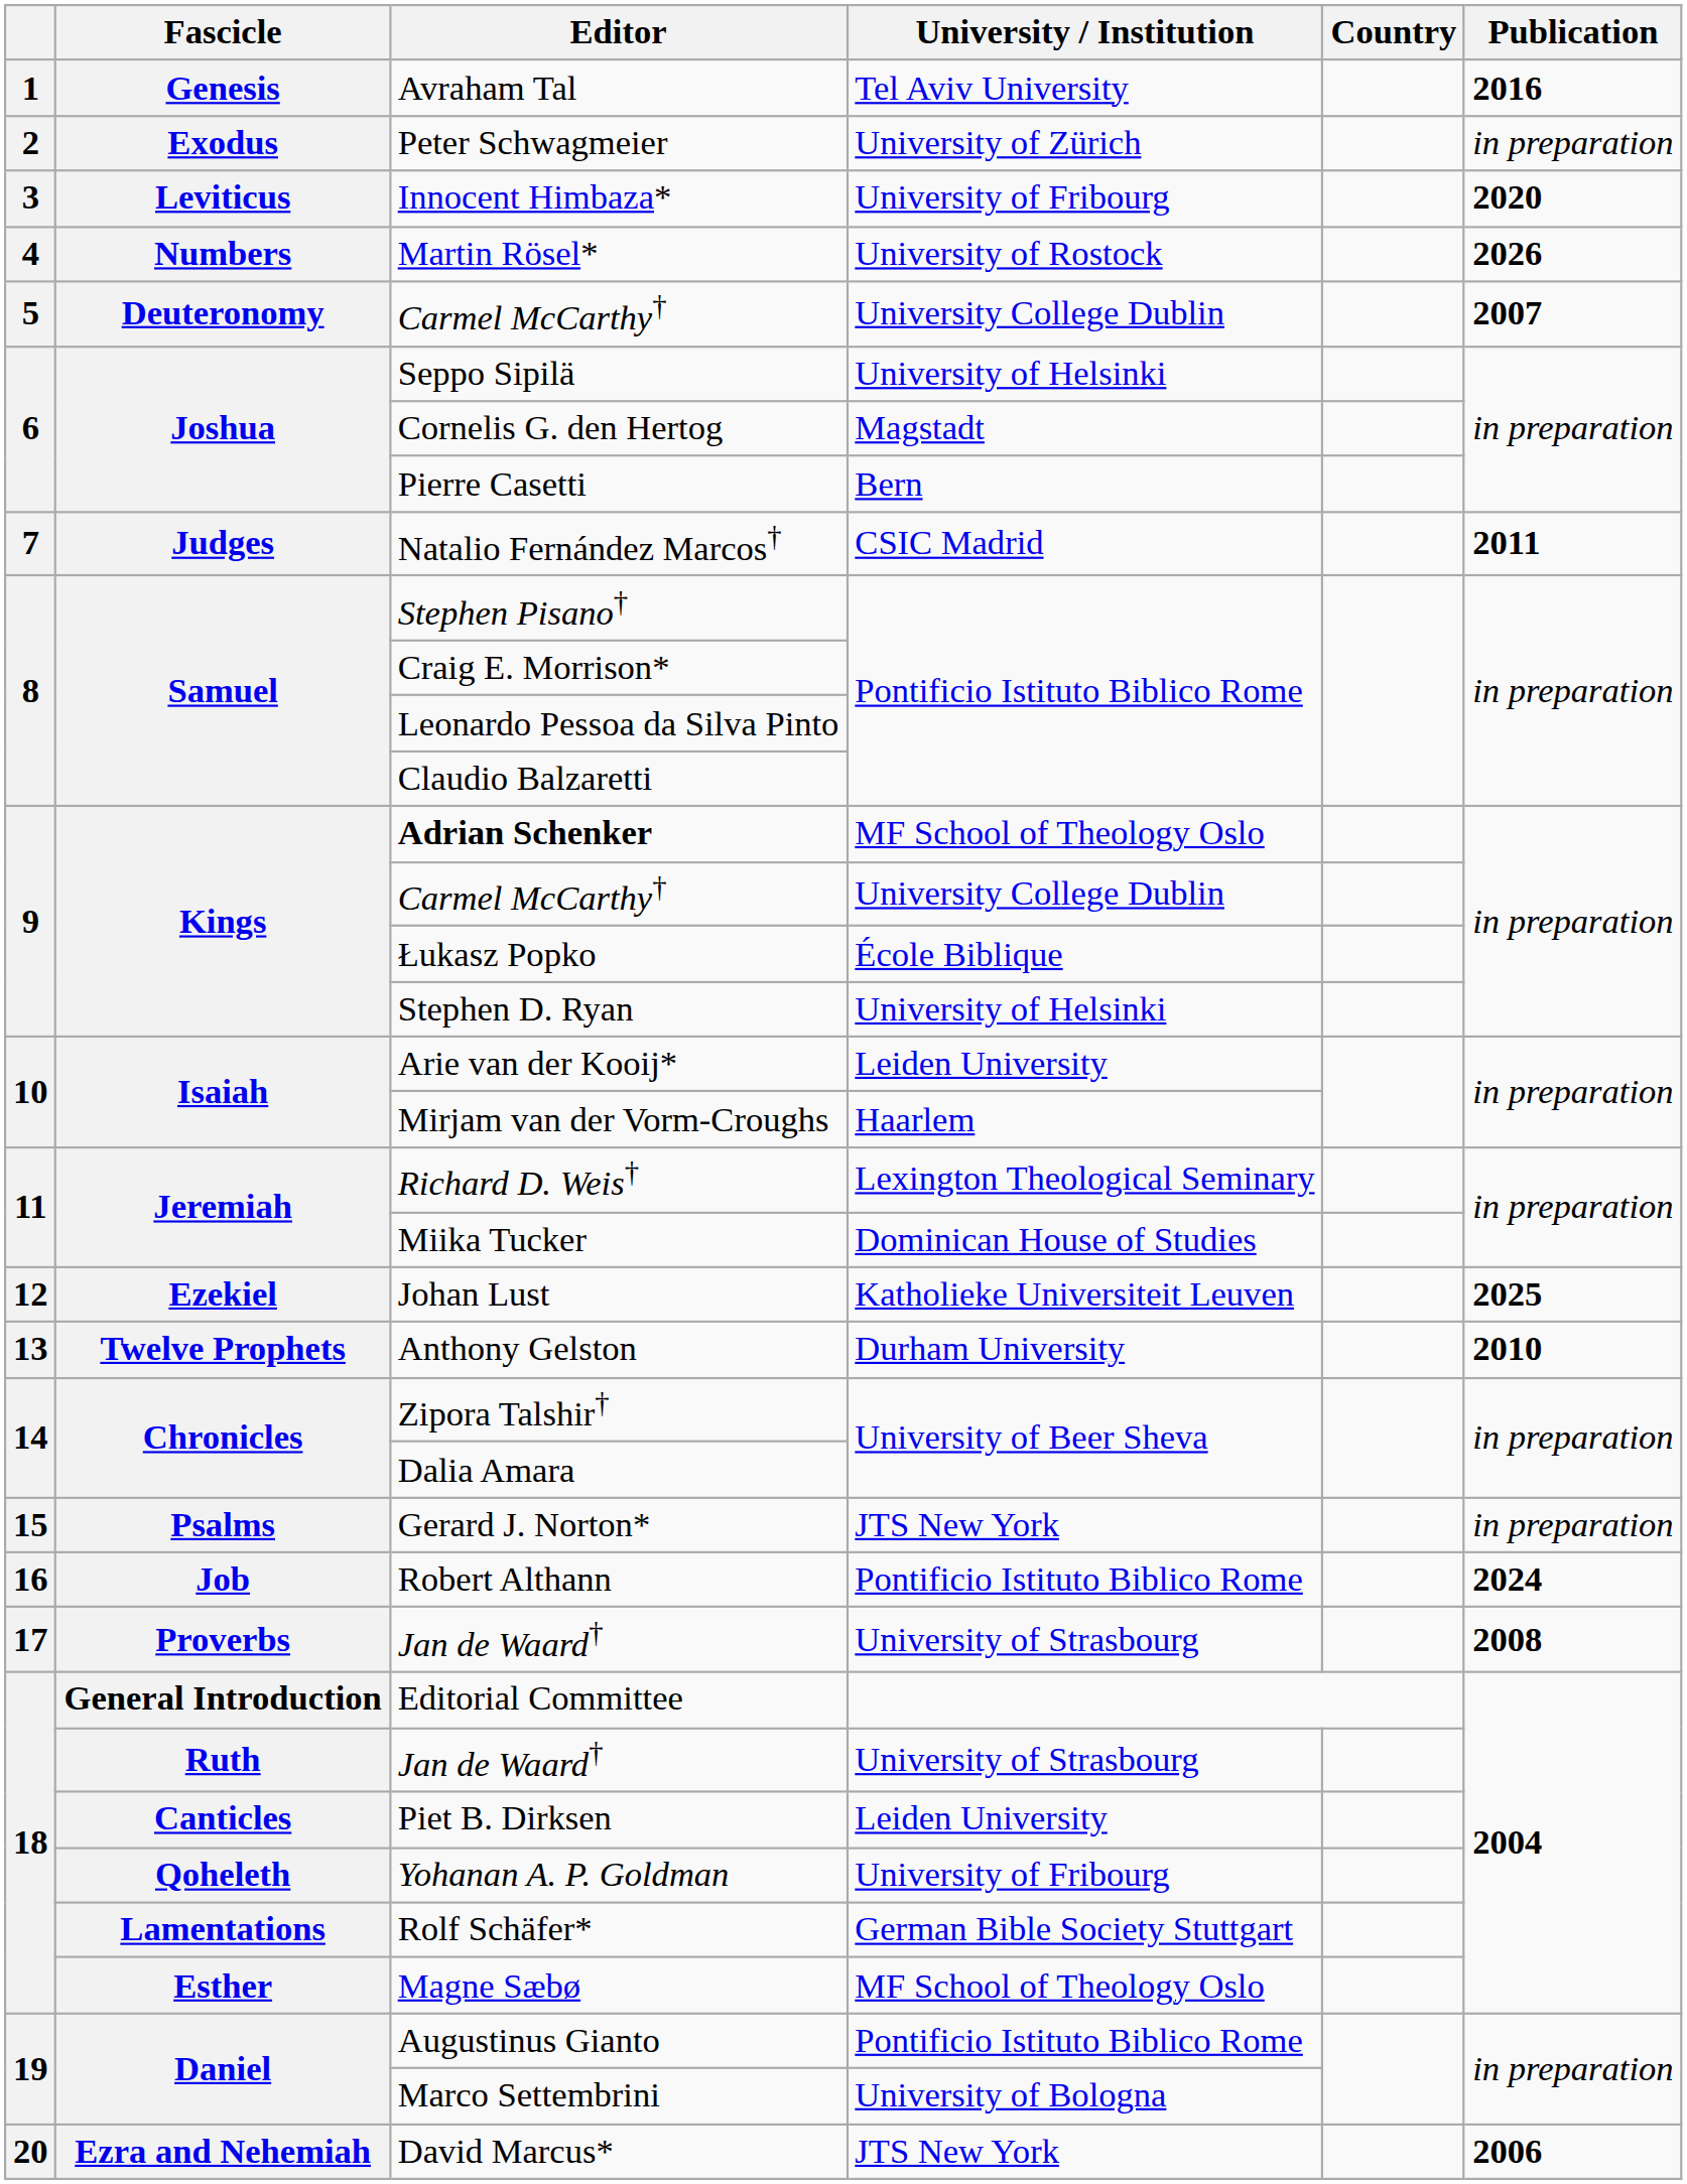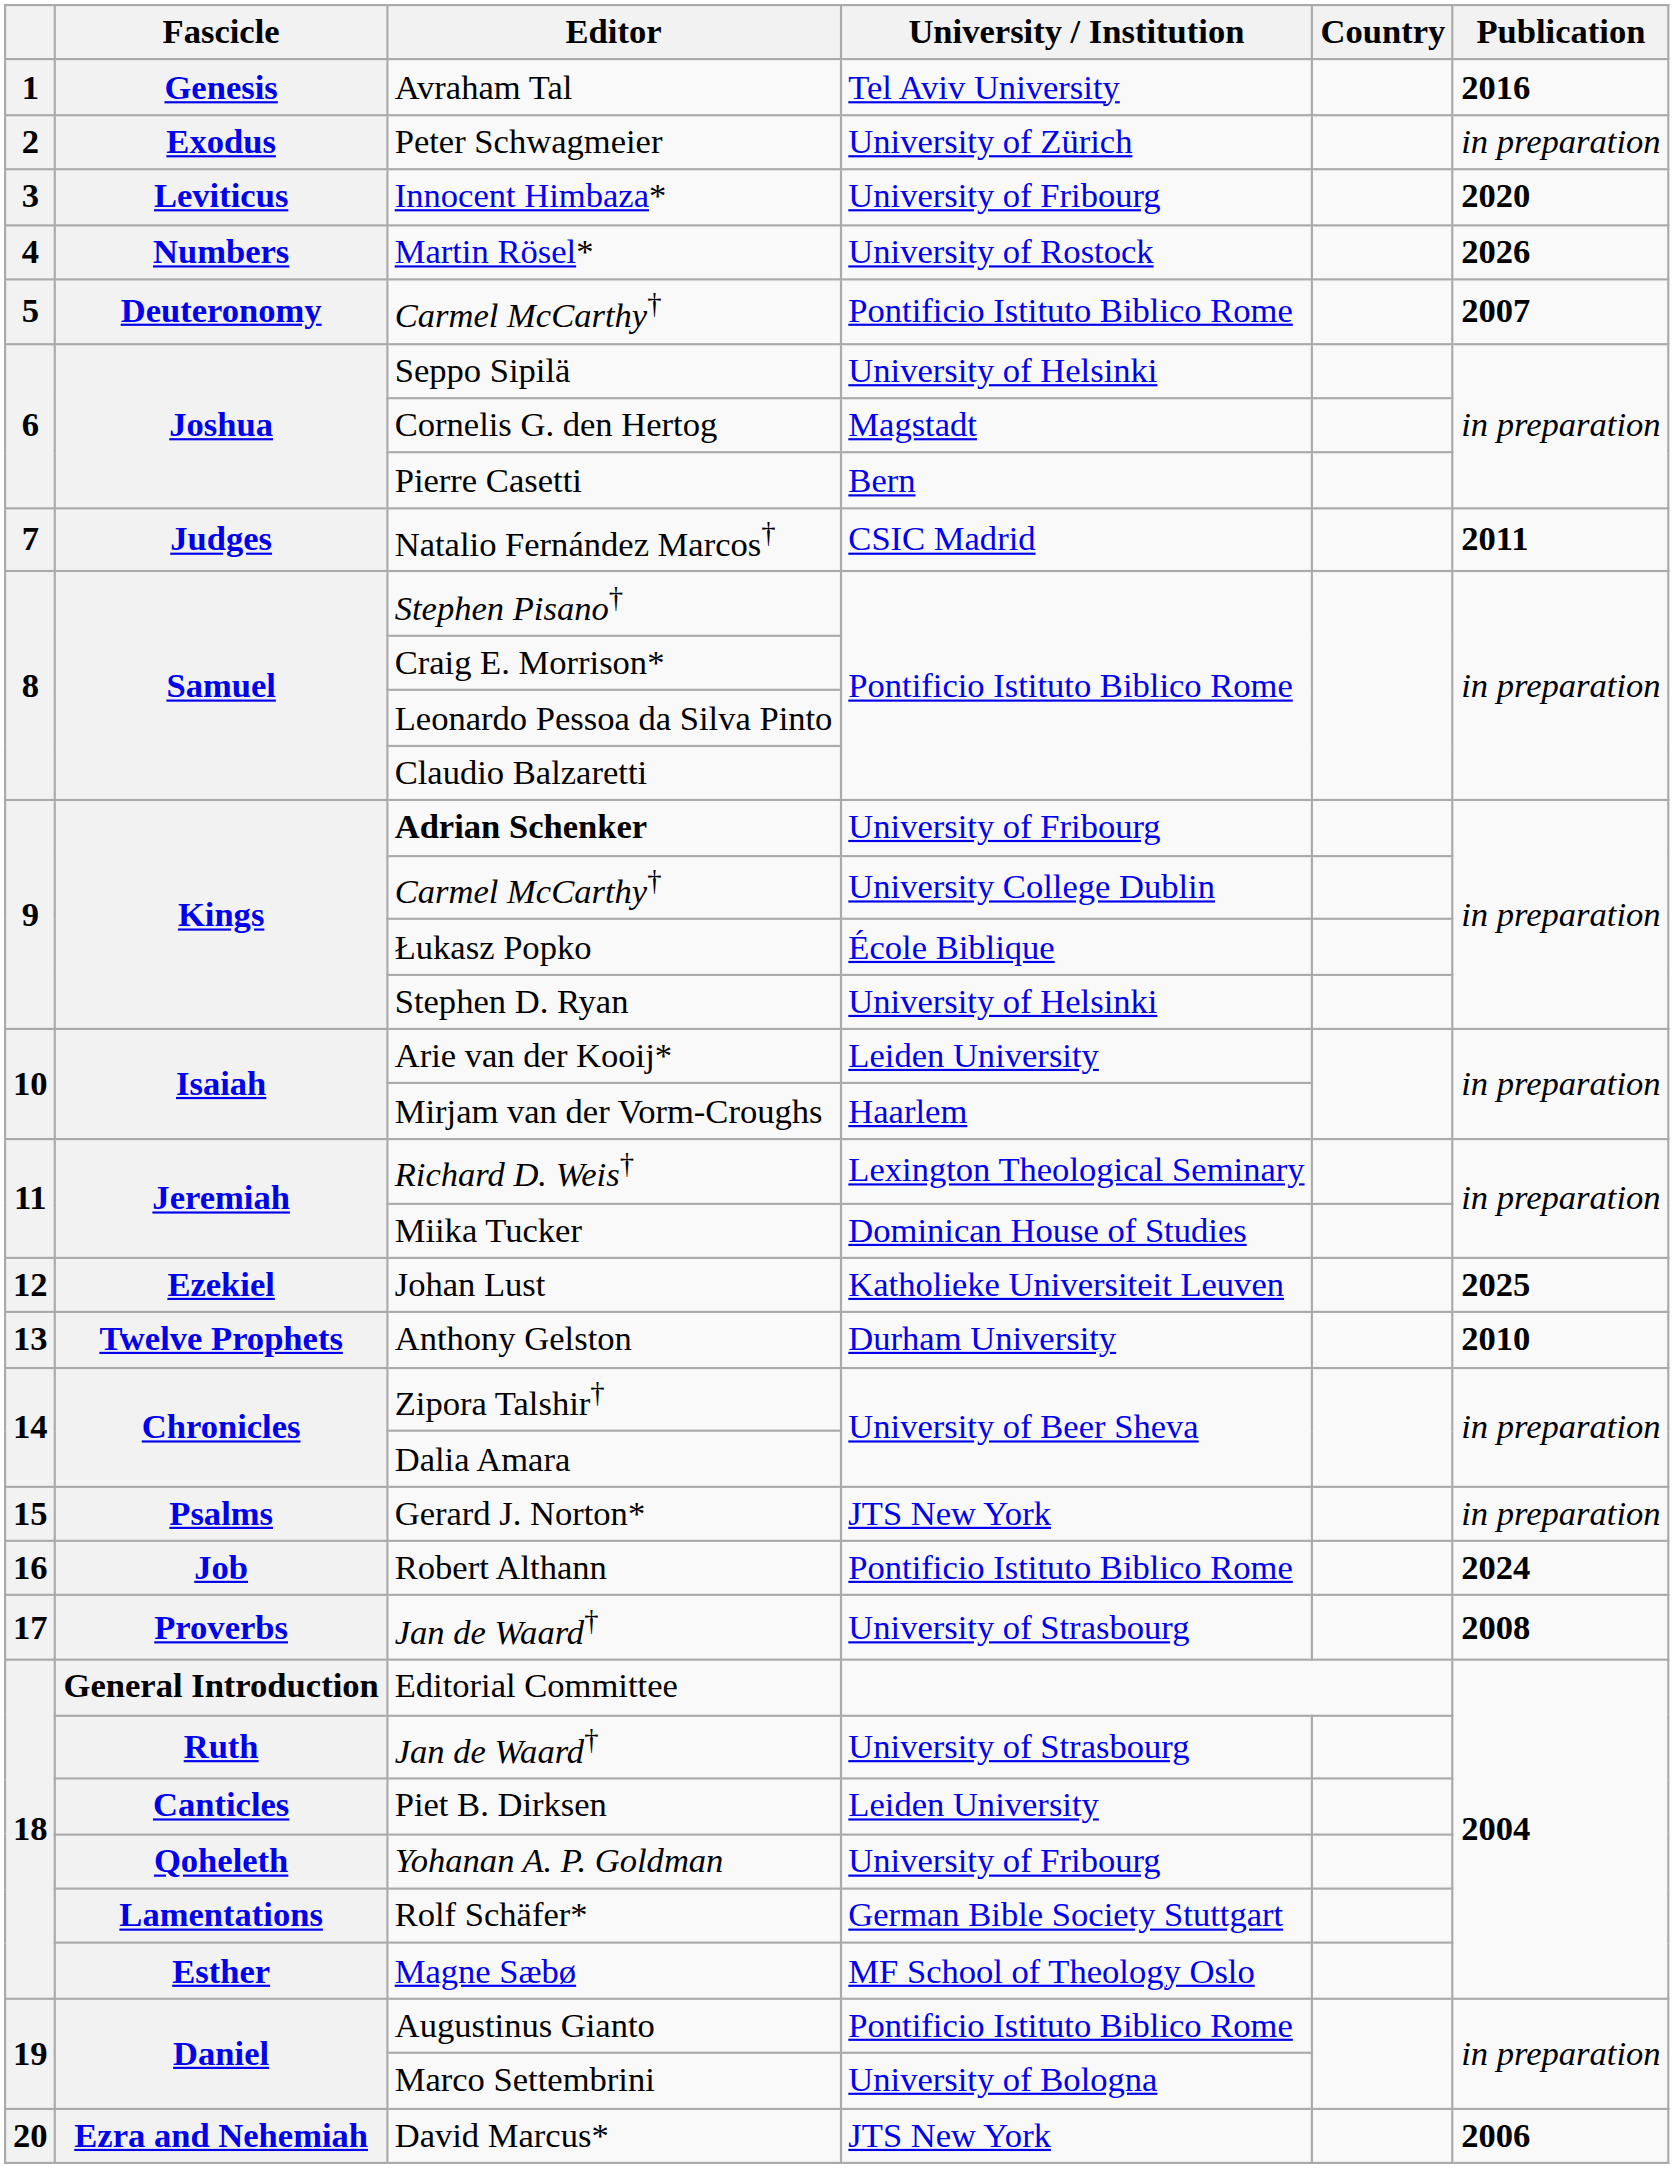 <table border="1" class="wikitable sortable">
 <tr>
 <th></th>
 <th>Fascicle</th>
 <th>Editor</th>
 <th>University / Institution</th>
 <th>Country</th>
 <th>Publication</th>
 </tr>
 <tr>
 <th>1</th>
 <th><a href='#'>Genesis</a></th>
 <td>Avraham Tal</td>
 <td><a href='#'>Tel Aviv University</a></td>
 <td></td>
 <td><strong>2016</strong></td>
 </tr>
 <tr>
 <th>2</th>
 <th><a href='#'>Exodus</a></th>
 <td>Peter Schwagmeier</td>
 <td><a href='#'>University of Zürich</a></td>
 <td></td>
 <td><em>in preparation</em></td>
 </tr>
 <tr>
 <th>3</th>
 <th><a href='#'>Leviticus</a></th>
 <td><a href='#'>Innocent Himbaza</a>*</td>
 <td><a href='#'>University of Fribourg</a></td>
 <td></td>
 <td><strong>2020</strong></td>
 </tr>
 <tr>
 <th>4</th>
 <th><a href='#'>Numbers</a></th>
 <td><a href='#'>Martin Rösel</a>*</td>
 <td><a href='#'>University of Rostock</a></td>
 <td></td>
 <td><strong>2026</strong></td>
 </tr>
 <tr>
 <th>5</th>
 <th><a href='#'>Deuteronomy</a></th>
 <td><em>Carmel McCarthy</em><sup>†</sup></td>
-<td><a href='#'>University College Dublin</a></td>
+<td><a href='#'>Pontificio Istituto Biblico Rome</a></td>
 <td></td>
 <td><strong>2007</strong></td>
 </tr>
 <tr>
 <th rowspan=3>6</th>
 <th rowspan=3><a href='#'>Joshua</a></th>
 <td>Seppo Sipilä</td>
 <td><a href='#'>University of Helsinki</a></td>
 <td></td>
 <td rowspan=3><em>in preparation</em></td>
 </tr>
 <tr>
 <td>Cornelis G. den Hertog</td>
 <td><a href='#'>Magstadt</a></td>
 <td></td>
 </tr>
 <tr>
 <td>Pierre Casetti</td>
 <td><a href='#'>Bern</a></td>
 <td></td>
 </tr>
 <tr>
 <th>7</th>
 <th><a href='#'>Judges</a></th>
 <td>Natalio Fernández Marcos<sup>†</sup></td>
 <td><a href='#'>CSIC Madrid</a></td>
 <td></td>
 <td><strong>2011</strong></td>
 </tr>
 <tr>
 <th rowspan=4>8</th>
 <th rowspan=4><a href='#'>Samuel</a></th>
 <td><em>Stephen Pisano</em><sup>†</sup></td>
 <td rowspan=4><a href='#'>Pontificio Istituto Biblico Rome</a></td>
 <td rowspan=4></td>
 <td rowspan=4><em>in preparation</em></td>
 </tr>
 <tr>
 <td>Craig E. Morrison*</td>
 </tr>
 <tr>
 <td>Leonardo Pessoa da Silva Pinto</td>
 </tr>
 <tr>
 <td>Claudio Balzaretti</td>
 </tr>
 <tr>
 <th rowspan=4>9</th>
 <th rowspan=4><a href='#'>Kings</a></th>
 <td><strong>Adrian Schenker</strong></td>
-<td><a href='#'>MF School of Theology Oslo</a></td>
+<td><a href='#'>University of Fribourg</a></td>
 <td></td>
 <td rowspan=4><em>in preparation</em></td>
 </tr>
 <tr>
 <td><em>Carmel McCarthy</em><sup>†</sup></td>
 <td><a href='#'>University College Dublin</a></td>
 <td></td>
 </tr>
 <tr>
 <td>Łukasz Popko</td>
 <td><a href='#'>École Biblique</a></td>
 <td></td>
 </tr>
 <tr>
 <td>Stephen D. Ryan</td>
 <td><a href='#'>University of Helsinki</a></td>
 <td></td>
 </tr>
 <tr>
 <th rowspan=2>10</th>
 <th rowspan=2><a href='#'>Isaiah</a></th>
 <td>Arie van der Kooij*</td>
 <td><a href='#'>Leiden University</a></td>
 <td rowspan=2></td>
 <td rowspan=2><em>in preparation</em></td>
 </tr>
 <tr>
 <td>Mirjam van der Vorm-Croughs</td>
 <td><a href='#'>Haarlem</a></td>
 </tr>
 <tr>
 <th rowspan=2>11</th>
 <th rowspan=2><a href='#'>Jeremiah</a></th>
 <td><em>Richard D. Weis</em><sup>†</sup></td>
 <td><a href='#'>Lexington Theological Seminary</a></td>
 <td></td>
 <td rowspan=2><em>in preparation</em></td>
 </tr>
 <tr>
 <td>Miika Tucker</td>
 <td><a href='#'>Dominican House of Studies</a></td>
 <td></td>
 </tr>
 <tr>
 <th>12</th>
 <th><a href='#'>Ezekiel</a></th>
 <td>Johan Lust</td>
 <td><a href='#'>Katholieke Universiteit Leuven</a></td>
 <td></td>
 <td><strong>2025</strong></td>
 </tr>
 <tr>
 <th>13</th>
 <th><a href='#'>Twelve Prophets</a></th>
 <td>Anthony Gelston</td>
 <td><a href='#'>Durham University</a></td>
 <td></td>
 <td><strong>2010</strong></td>
 </tr>
 <tr>
 <th rowspan=2>14</th>
 <th rowspan=2><a href='#'>Chronicles</a></th>
 <td>Zipora Talshir<sup>†</sup></td>
 <td rowspan=2><a href='#'>University of Beer Sheva</a></td>
 <td rowspan=2></td>
 <td rowspan=2><em>in preparation</em></td>
 </tr>
 <tr>
 <td>Dalia Amara</td>
 </tr>
 <tr>
 <th>15</th>
 <th><a href='#'>Psalms</a></th>
 <td>Gerard J. Norton*</td>
 <td><a href='#'>JTS New York</a></td>
 <td></td>
 <td><em>in preparation</em></td>
 </tr>
 <tr>
 <th>16</th>
 <th><a href='#'>Job</a></th>
 <td>Robert Althann</td>
 <td><a href='#'>Pontificio Istituto Biblico Rome</a></td>
 <td></td>
 <td><strong>2024</strong></td>
 </tr>
 <tr>
 <th>17</th>
 <th><a href='#'>Proverbs</a></th>
 <td><em>Jan de Waard</em><sup>†</sup></td>
 <td><a href='#'>University of Strasbourg</a></td>
 <td></td>
 <td><strong>2008</strong></td>
 </tr>
 <tr>
 <th rowspan=6>18</th>
 <th>General Introduction</th>
 <td>Editorial Committee</td>
 <td colspan=2></td>
 <td rowspan=6><strong>2004</strong></td>
 </tr>
 <tr>
 <th><a href='#'>Ruth</a></th>
 <td><em>Jan de Waard</em><sup>†</sup></td>
 <td><a href='#'>University of Strasbourg</a></td>
 <td></td>
 </tr>
 <tr>
 <th><a href='#'>Canticles</a></th>
 <td>Piet B. Dirksen</td>
 <td><a href='#'>Leiden University</a></td>
 <td></td>
 </tr>
 <tr>
 <th><a href='#'>Qoheleth</a></th>
 <td><em>Yohanan A. P. Goldman</em></td>
 <td><a href='#'>University of Fribourg</a></td>
 <td></td>
 </tr>
 <tr>
 <th><a href='#'>Lamentations</a></th>
 <td>Rolf Schäfer*</td>
 <td><a href='#'>German Bible Society Stuttgart</a></td>
 <td></td>
 </tr>
 <tr>
 <th><a href='#'>Esther</a></th>
 <td><a href='#'>Magne Sæbø</a></td>
 <td><a href='#'>MF School of Theology Oslo</a></td>
 <td></td>
 </tr>
 <tr>
 <th rowspan=2>19</th>
 <th rowspan=2><a href='#'>Daniel</a></th>
 <td>Augustinus Gianto</td>
 <td><a href='#'>Pontificio Istituto Biblico Rome</a></td>
 <td rowspan=2></td>
 <td rowspan=2><em>in preparation</em></td>
 </tr>
 <tr>
 <td>Marco Settembrini</td>
 <td><a href='#'>University of Bologna</a></td>
 </tr>
 <tr>
 <th>20</th>
 <th><a href='#'>Ezra and Nehemiah</a></th>
 <td>David Marcus*</td>
 <td><a href='#'>JTS New York</a></td>
 <td></td>
 <td><strong>2006</strong></td>
 </tr>
 </table>
